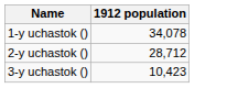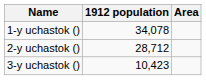 <table class="wikitable sortable">
 <tr>
 <th>Name</th>
 <th>1912 population</th>
+<th>Area</th>
 </tr>
 <tr>
 <td>1-y uchastok ()</td>
 <td align="right">34,078</td>
+<td></td>
 </tr>
 <tr>
 <td>2-y uchastok ()</td>
 <td align="right">28,712</td>
+<td></td>
 </tr>
 <tr>
 <td>3-y uchastok ()</td>
 <td align="right">10,423</td>
+<td></td>
 </tr>
 </table>
